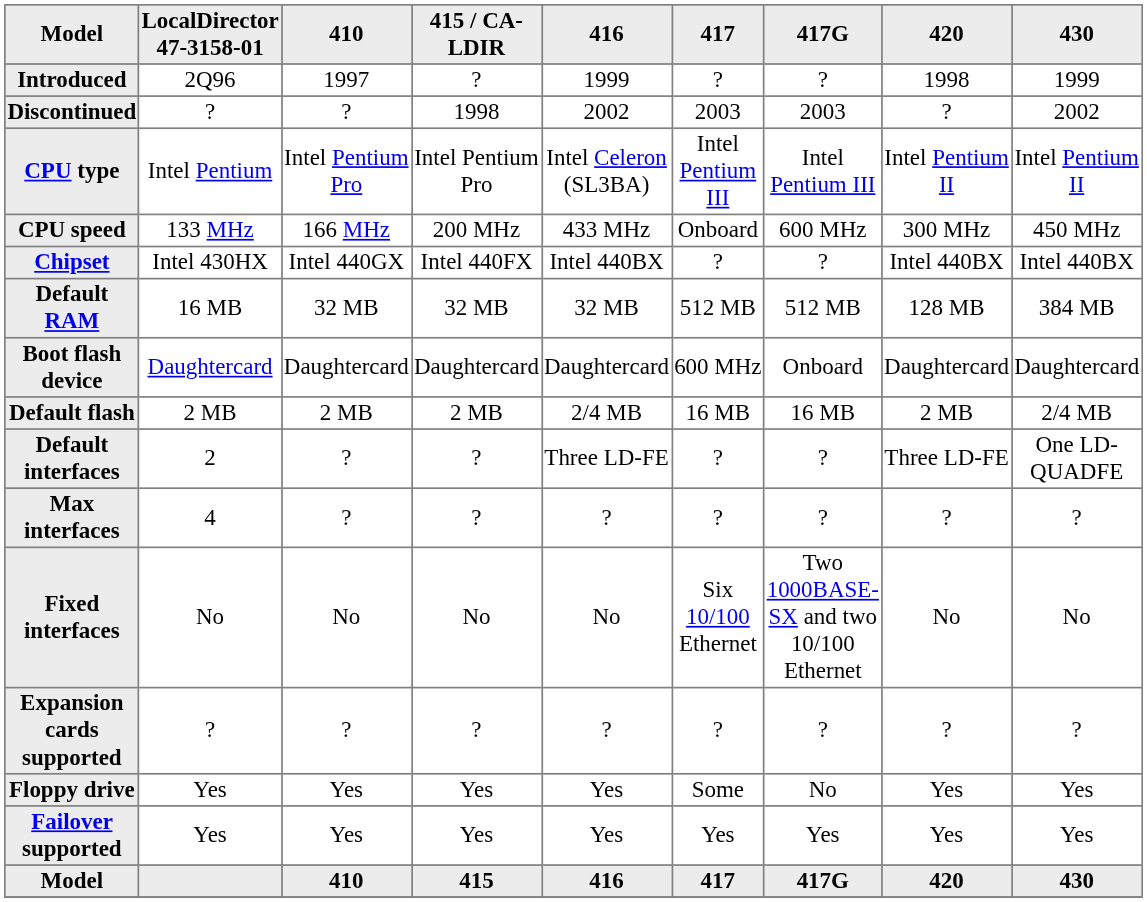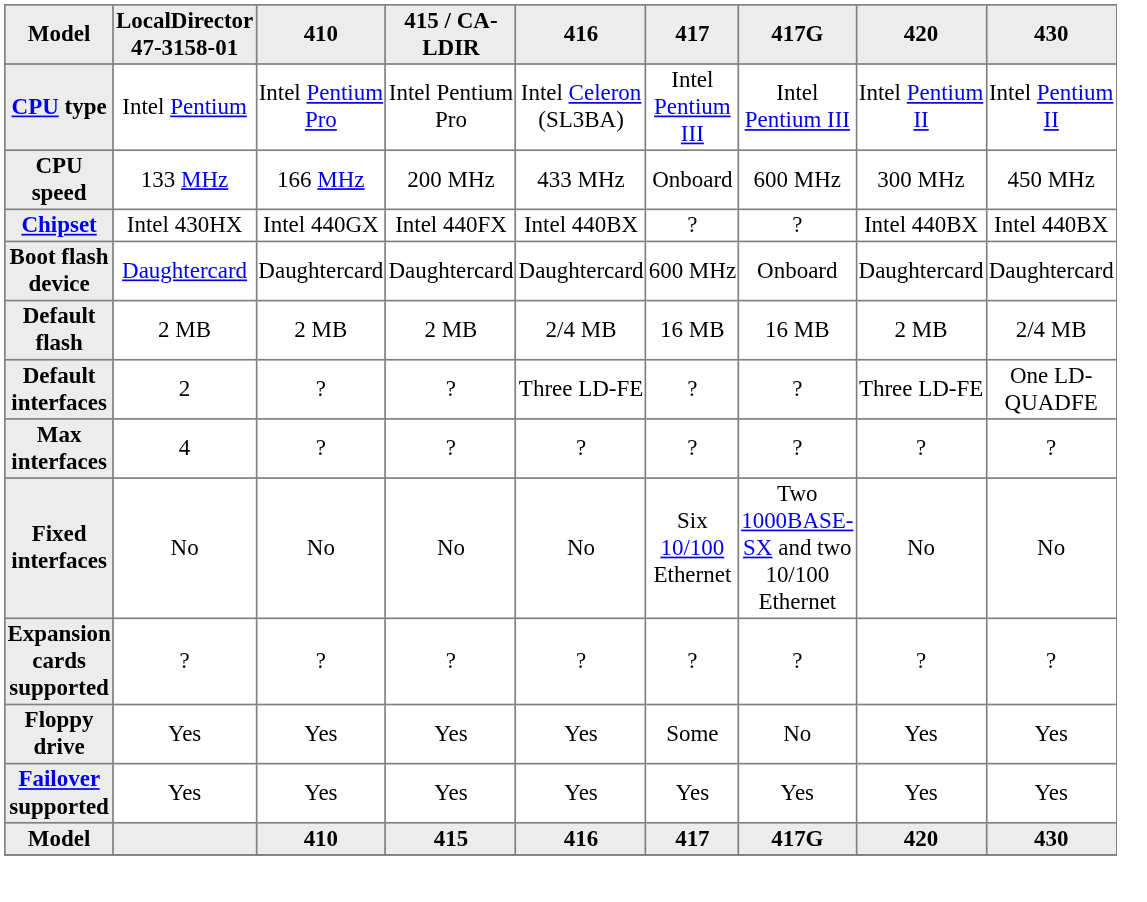 <table border="1" cellpadding="1" cellspacing="0" style="font-size: 85%; border: gray solid 1px; border-collapse: collapse; text-align: center; width: 100%">
 <tr style="background: #ececec;">
 <th style="background: #ececec;">Model</th>
 <th style="background: #ececec;">LocalDirector<br>47-3158-01</th>
 <th style="background: #ececec;">410</th>
 <th style="background: #ececec;">415 / CA-LDIR</th>
 <th style="background: #ececec;">416</th>
 <th style="background: #ececec;">417</th>
 <th style="background: #ececec;">417G</th>
 <th style="background: #ececec;">420</th>
 <th style="background: #ececec;">430</th>
-</tr>
-<tr>
-<th style="background: #ececec;">Introduced</th>
-<td>2Q96</td>
-<td>1997</td>
-<td>?</td>
-<td>1999</td>
-<td>?</td>
-<td>?</td>
-<td>1998</td>
-<td>1999</td>
-</tr>
-<tr>
-<th style="background: #ececec;">Discontinued</th>
-<td>?</td>
-<td>?</td>
-<td>1998</td>
-<td>2002</td>
-<td>2003</td>
-<td>2003</td>
-<td>?</td>
-<td>2002</td>
 </tr>
 <tr>
 <th style="background: #ececec;"><a href='#'>CPU</a> type</th>
 <td>Intel <a href='#'>Pentium</a></td>
 <td>Intel <a href='#'>Pentium Pro</a></td>
 <td>Intel Pentium Pro</td>
 <td>Intel <a href='#'>Celeron</a> (SL3BA)</td>
 <td>Intel <a href='#'>Pentium III</a></td>
 <td>Intel <a href='#'>Pentium III</a></td>
 <td>Intel <a href='#'>Pentium II</a></td>
 <td>Intel <a href='#'>Pentium II</a></td>
 </tr>
 <tr>
 <th style="background: #ececec;">CPU speed</th>
 <td>133 <a href='#'>MHz</a></td>
 <td>166 <a href='#'>MHz</a></td>
 <td>200 MHz</td>
 <td>433 MHz</td>
 <td>Onboard</td>
 <td>600 MHz</td>
 <td>300 MHz</td>
 <td>450 MHz</td>
 </tr>
 <tr>
 <th style="background: #ececec;"><a href='#'>Chipset</a></th>
 <td>Intel 430HX</td>
 <td>Intel 440GX</td>
 <td>Intel 440FX</td>
 <td>Intel 440BX</td>
 <td>?</td>
 <td>?</td>
 <td>Intel 440BX</td>
 <td>Intel 440BX</td>
-</tr>
-<tr>
-<th style="background: #ececec;">Default <a href='#'>RAM</a></th>
-<td>16 MB</td>
-<td>32 MB</td>
-<td>32 MB</td>
-<td>32 MB</td>
-<td>512 MB</td>
-<td>512 MB</td>
-<td>128 MB</td>
-<td>384 MB</td>
 </tr>
 <tr>
 <th style="background: #ececec;">Boot flash device</th>
 <td><a href='#'>Daughtercard</a></td>
 <td>Daughtercard</td>
 <td>Daughtercard</td>
 <td>Daughtercard</td>
 <td>600 MHz</td>
 <td>Onboard</td>
 <td>Daughtercard</td>
 <td>Daughtercard</td>
 </tr>
 <tr>
 <th style="background: #ececec;">Default flash</th>
 <td>2 MB</td>
 <td>2 MB</td>
 <td>2 MB</td>
 <td>2/4 MB</td>
 <td>16 MB</td>
 <td>16 MB</td>
 <td>2 MB</td>
 <td>2/4 MB</td>
 </tr>
 <tr>
 <th style="background: #ececec;">Default interfaces</th>
 <td>2</td>
 <td>?</td>
 <td>?</td>
 <td>Three LD-FE</td>
 <td>?</td>
 <td>?</td>
 <td>Three LD-FE</td>
 <td>One LD-QUADFE</td>
 </tr>
 <tr>
 <th style="background: #ececec;">Max interfaces</th>
 <td>4</td>
 <td>?</td>
 <td>?</td>
 <td>?</td>
 <td>?</td>
 <td>?</td>
 <td>?</td>
 <td>?</td>
 </tr>
 <tr>
 <th style="background: #ececec;">Fixed interfaces</th>
 <td>No</td>
 <td>No</td>
 <td>No</td>
 <td>No</td>
 <td>Six <a href='#'>10/100</a> Ethernet</td>
 <td>Two <a href='#'>1000BASE-SX</a> and two 10/100 Ethernet</td>
 <td>No</td>
 <td>No</td>
 </tr>
 <tr>
 <th style="background: #ececec;">Expansion cards supported</th>
 <td>?</td>
 <td>?</td>
 <td>?</td>
 <td>?</td>
 <td>?</td>
 <td>?</td>
 <td>?</td>
 <td>?</td>
 </tr>
 <tr>
 <th style="background: #ececec;">Floppy drive</th>
 <td>Yes</td>
 <td>Yes</td>
 <td>Yes</td>
 <td>Yes</td>
 <td>Some</td>
 <td>No</td>
 <td>Yes</td>
 <td>Yes</td>
 </tr>
 <tr>
 <th style="background: #ececec;"><a href='#'>Failover</a> supported</th>
 <td>Yes</td>
 <td>Yes</td>
 <td>Yes</td>
 <td>Yes</td>
 <td>Yes</td>
 <td>Yes</td>
 <td>Yes</td>
 <td>Yes</td>
 </tr>
 <tr>
 <th style="background: #ececec;">Model</th>
 <th style="background: #ececec;"></th>
 <th style="background: #ececec;">410</th>
 <th style="background: #ececec;">415</th>
 <th style="background: #ececec;">416</th>
 <th style="background: #ececec;">417</th>
 <th style="background: #ececec;">417G</th>
 <th style="background: #ececec;">420</th>
 <th style="background: #ececec;">430</th>
 </tr>
 <tr>
 </tr>
 </table>
